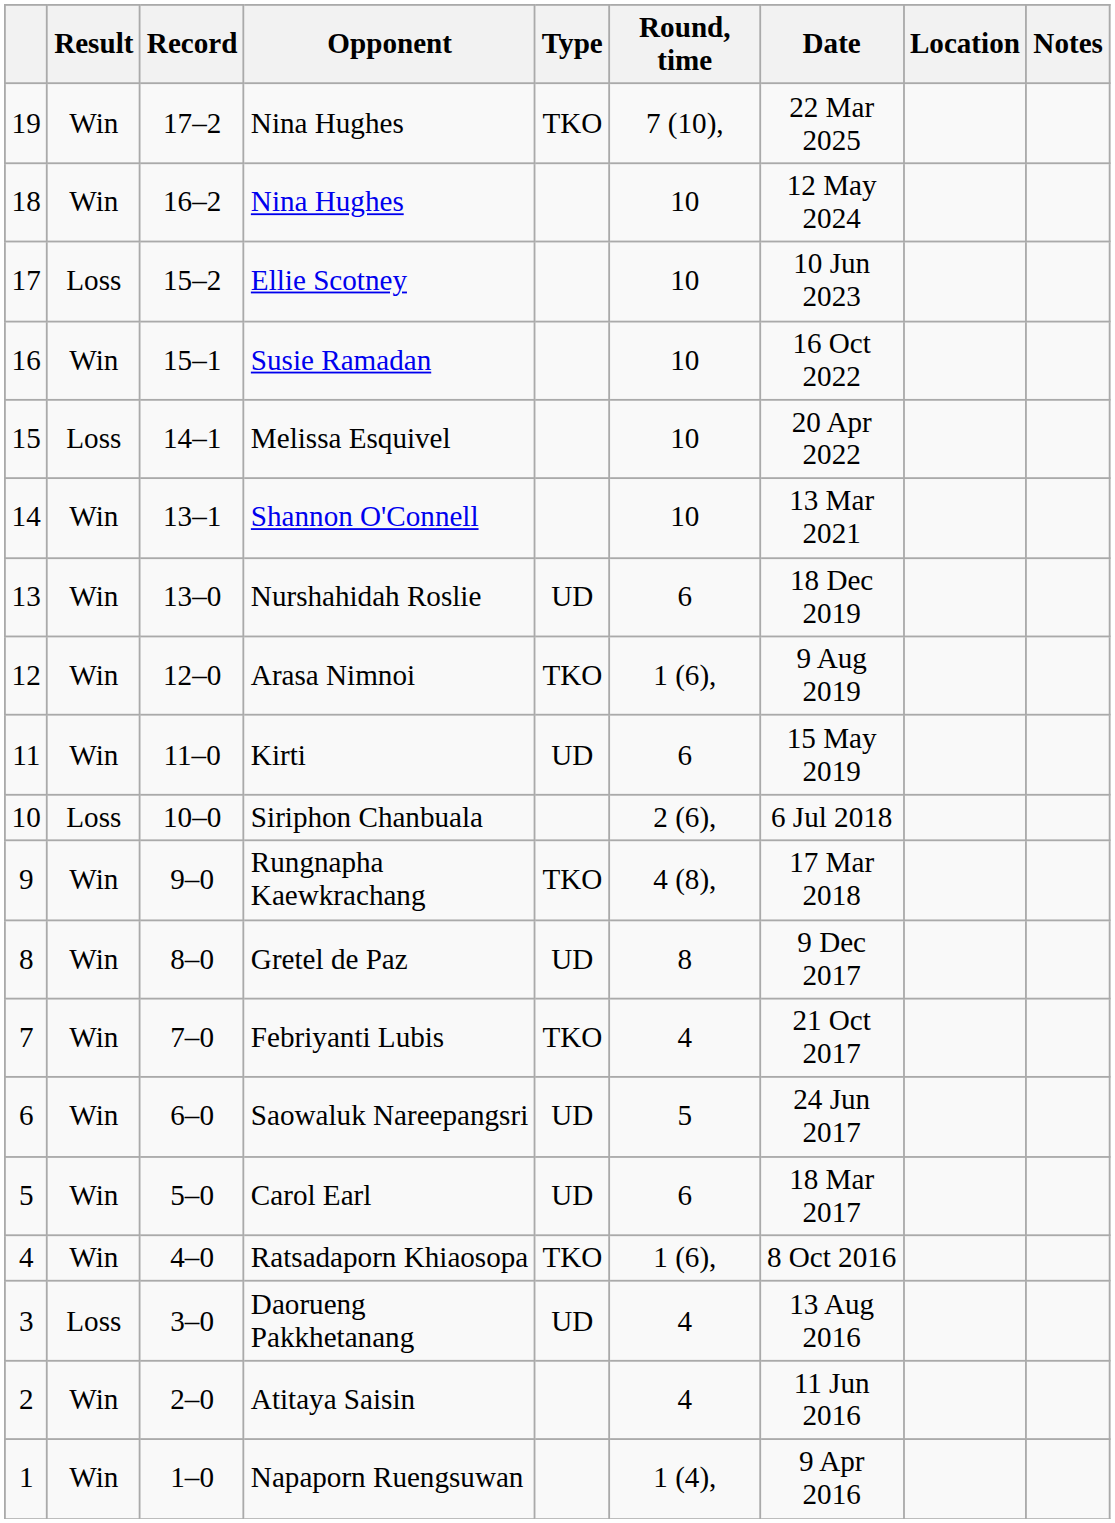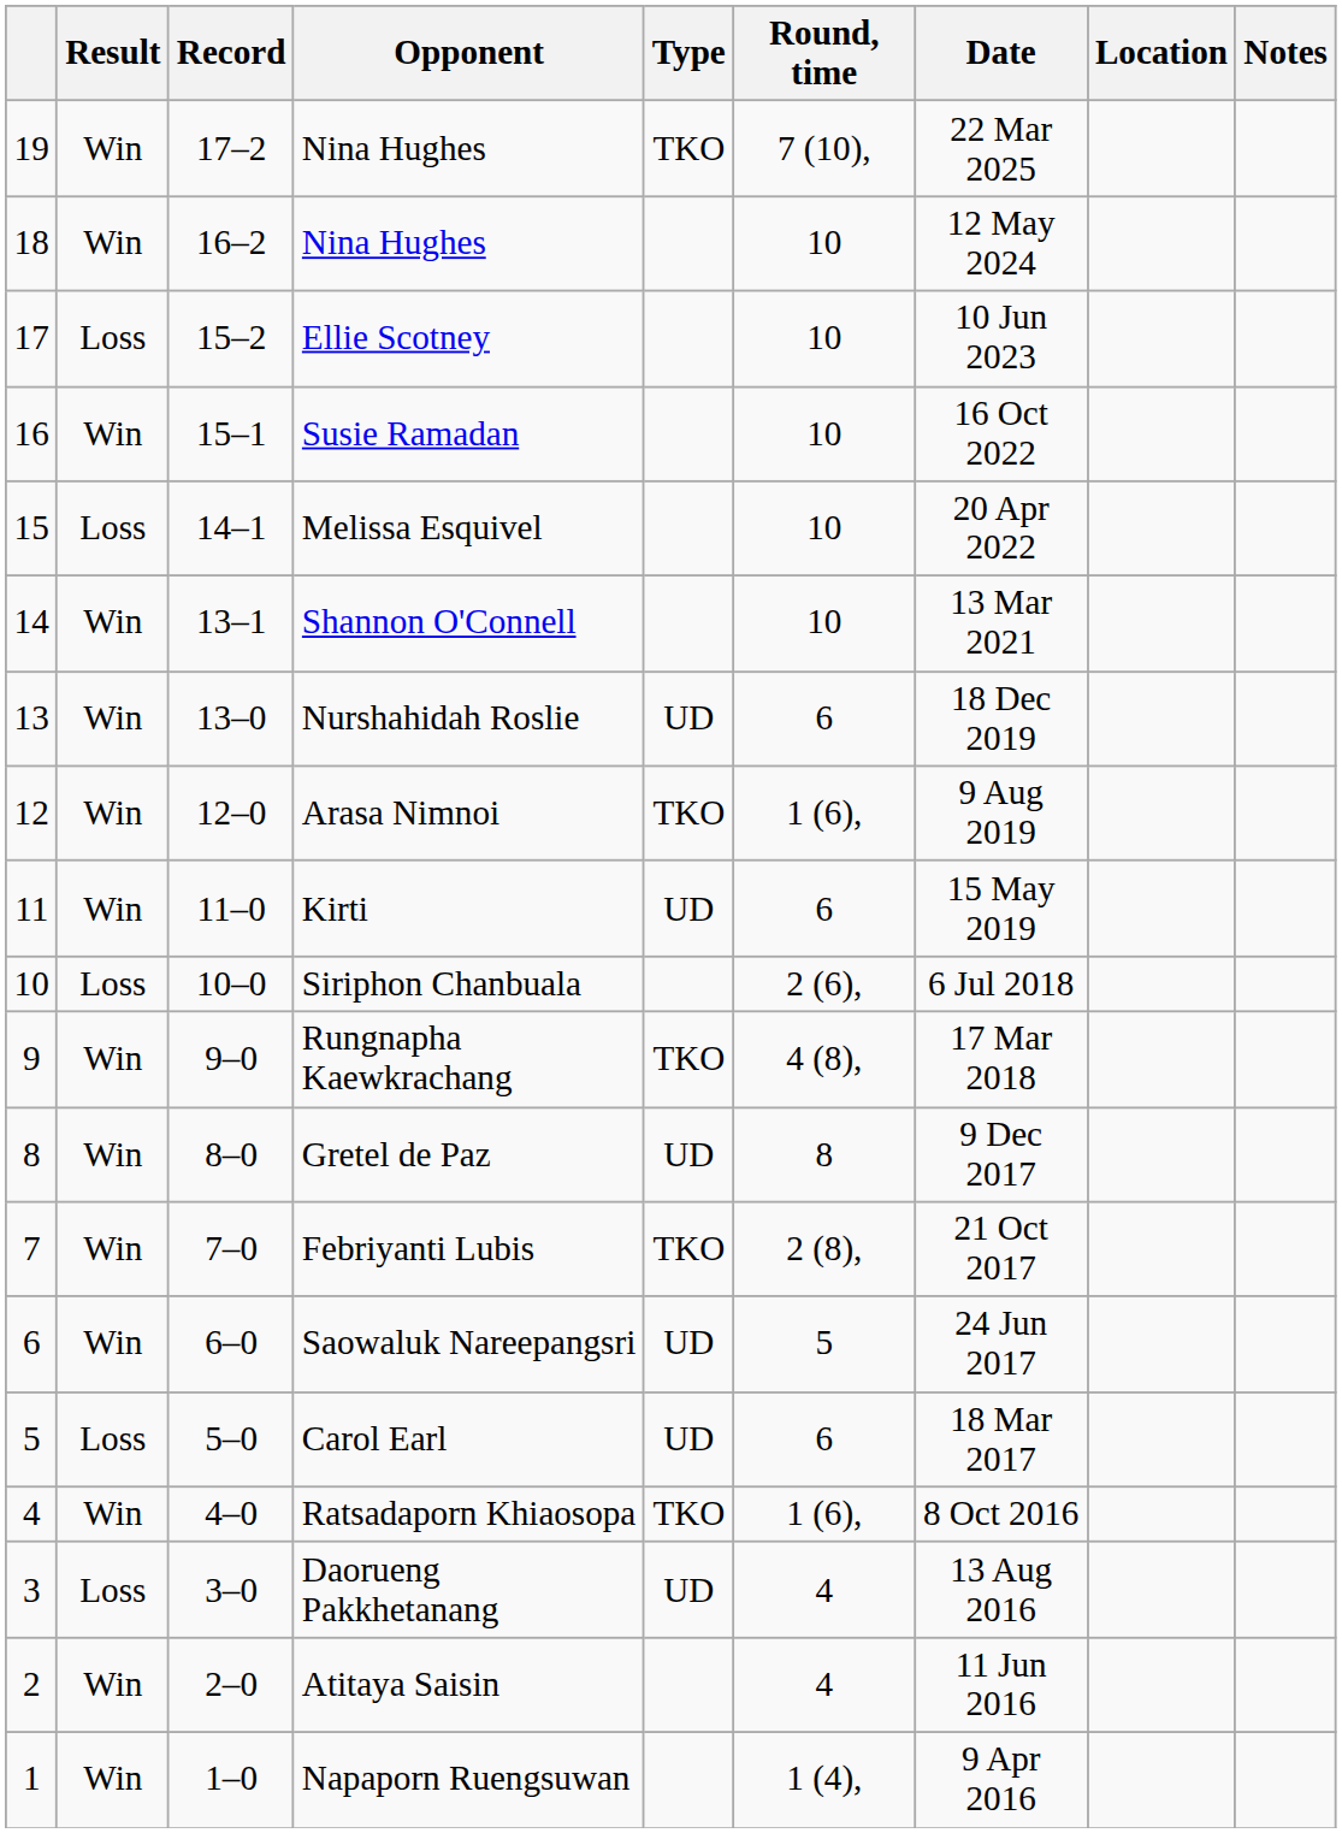 <table class=wikitable style=text-align:center>
 <tr>
 <th></th>
 <th>Result</th>
 <th>Record</th>
 <th>Opponent</th>
 <th>Type</th>
 <th>Round, time</th>
 <th>Date</th>
 <th>Location</th>
 <th>Notes</th>
 </tr>
 <tr>
 <td>19</td>
 <td>Win</td>
 <td>17–2</td>
 <td align=left>Nina Hughes</td>
 <td>TKO</td>
 <td>7 (10), </td>
 <td>22 Mar 2025</td>
 <td align=left></td>
 <td align=left></td>
 </tr>
 <tr>
 <td>18</td>
 <td>Win</td>
 <td>16–2</td>
 <td align=left><a href='#'>Nina Hughes</a></td>
 <td></td>
 <td>10</td>
 <td>12 May 2024</td>
 <td align=left></td>
 <td align=left></td>
 </tr>
 <tr>
 <td>17</td>
 <td>Loss</td>
 <td>15–2</td>
 <td align=left><a href='#'>Ellie Scotney</a></td>
 <td></td>
 <td>10</td>
 <td>10 Jun 2023</td>
 <td align=left></td>
 <td align=left></td>
 </tr>
 <tr>
 <td>16</td>
 <td>Win</td>
 <td>15–1</td>
 <td align=left><a href='#'>Susie Ramadan</a></td>
 <td></td>
 <td>10</td>
 <td>16 Oct 2022</td>
 <td align=left></td>
 <td align=left></td>
 </tr>
 <tr>
 <td>15</td>
 <td>Loss</td>
 <td>14–1</td>
 <td align=left>Melissa Esquivel</td>
 <td></td>
 <td>10</td>
 <td>20 Apr 2022</td>
 <td align=left></td>
 <td align=left></td>
 </tr>
 <tr>
 <td>14</td>
 <td>Win</td>
 <td>13–1</td>
 <td align=left><a href='#'>Shannon O'Connell</a></td>
 <td></td>
 <td>10</td>
 <td>13 Mar 2021</td>
 <td align=left></td>
 <td align=left></td>
 </tr>
 <tr>
 <td>13</td>
 <td>Win</td>
 <td>13–0</td>
 <td align=left>Nurshahidah Roslie</td>
 <td>UD</td>
 <td>6</td>
 <td>18 Dec 2019</td>
 <td align=left></td>
 <td align=left></td>
 </tr>
 <tr>
 <td>12</td>
 <td>Win</td>
 <td>12–0</td>
 <td align=left>Arasa Nimnoi</td>
 <td>TKO</td>
 <td>1 (6), </td>
 <td>9 Aug 2019</td>
 <td align=left></td>
 <td align=left></td>
 </tr>
 <tr>
 <td>11</td>
 <td>Win</td>
 <td>11–0</td>
 <td align=left>Kirti</td>
 <td>UD</td>
 <td>6</td>
 <td>15 May 2019</td>
 <td align=left></td>
 <td align=left></td>
 </tr>
 <tr>
 <td>10</td>
 <td>Loss</td>
 <td>10–0</td>
 <td align=left>Siriphon Chanbuala</td>
 <td></td>
 <td>2 (6), </td>
 <td>6 Jul 2018</td>
 <td align=left></td>
 <td align=left></td>
 </tr>
 <tr>
 <td>9</td>
 <td>Win</td>
 <td>9–0</td>
 <td align=left>Rungnapha Kaewkrachang</td>
 <td>TKO</td>
 <td>4 (8), </td>
 <td>17 Mar 2018</td>
 <td align=left></td>
 <td align=left></td>
 </tr>
 <tr>
 <td>8</td>
 <td>Win</td>
 <td>8–0</td>
 <td align=left>Gretel de Paz</td>
 <td>UD</td>
 <td>8</td>
 <td>9 Dec 2017</td>
 <td align=left></td>
 <td align=left></td>
 </tr>
 <tr>
 <td>7</td>
 <td>Win</td>
 <td>7–0</td>
 <td align=left>Febriyanti Lubis</td>
 <td>TKO</td>
-<td>4</td>
+<td>2 (8), </td>
 <td>21 Oct 2017</td>
 <td align=left></td>
 <td align=left></td>
 </tr>
 <tr>
 <td>6</td>
 <td>Win</td>
 <td>6–0</td>
 <td align=left>Saowaluk Nareepangsri</td>
 <td>UD</td>
 <td>5</td>
 <td>24 Jun 2017</td>
 <td align=left></td>
 <td align=left></td>
 </tr>
 <tr>
 <td>5</td>
-<td>Win</td>
+<td>Loss</td>
 <td>5–0</td>
 <td align=left>Carol Earl</td>
 <td>UD</td>
 <td>6</td>
 <td>18 Mar 2017</td>
 <td align=left></td>
 <td align=left></td>
 </tr>
 <tr>
 <td>4</td>
 <td>Win</td>
 <td>4–0</td>
 <td align=left>Ratsadaporn Khiaosopa</td>
 <td>TKO</td>
 <td>1 (6), </td>
 <td>8 Oct 2016</td>
 <td align=left></td>
 <td align=left></td>
 </tr>
 <tr>
 <td>3</td>
 <td>Loss</td>
 <td>3–0</td>
 <td align=left>Daorueng Pakkhetanang</td>
 <td>UD</td>
 <td>4</td>
 <td>13 Aug 2016</td>
 <td align=left></td>
 <td align=left></td>
 </tr>
 <tr>
 <td>2</td>
 <td>Win</td>
 <td>2–0</td>
 <td align=left>Atitaya Saisin</td>
 <td></td>
 <td>4</td>
 <td>11 Jun 2016</td>
 <td align=left></td>
 <td align=left></td>
 </tr>
 <tr>
 <td>1</td>
 <td>Win</td>
 <td>1–0</td>
 <td align=left>Napaporn Ruengsuwan</td>
 <td></td>
 <td>1 (4), </td>
 <td>9 Apr 2016</td>
 <td align=left></td>
 <td align=left></td>
 </tr>
 </table>
